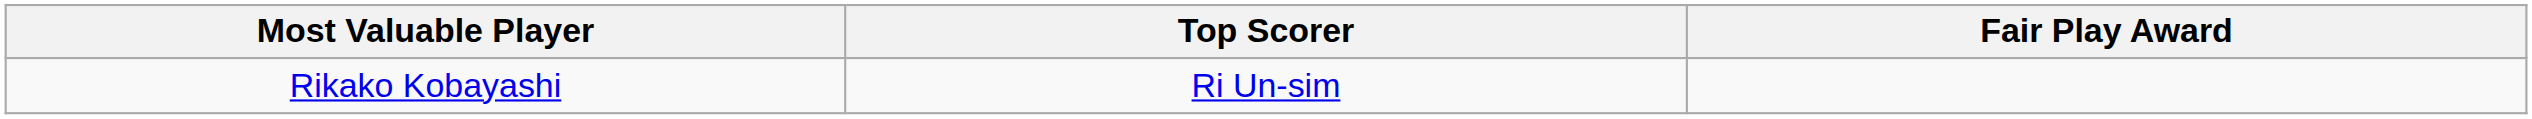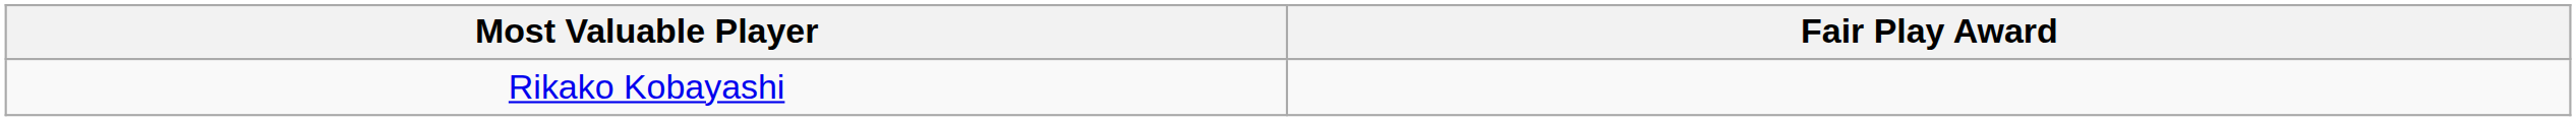 <table class="wikitable" style="text-align:center; width:60%; margin:auto;">
 <tr>
 <th style="width:10%;">Most Valuable Player</th>
-<th style="width:10%;">Top Scorer</th>
 <th style="width:10%;">Fair Play Award</th>
 </tr>
 <tr>
 <td> <a href='#'>Rikako Kobayashi</a></td>
-<td> <a href='#'>Ri Un-sim</a></td>
 <td></td>
 </tr>
 </table>
